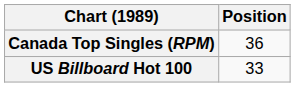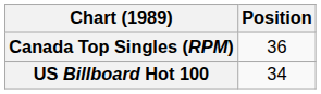 <table class="wikitable plainrowheaders" style="text-align:center">
 <tr>
 <th>Chart (1989)</th>
 <th>Position</th>
 </tr>
 <tr>
 <th scope="row">Canada Top Singles (<em>RPM</em>)</th>
 <td>36</td>
 </tr>
 <tr>
 <th scope="row">US <em>Billboard</em> Hot 100</th>
-<td>33</td>
+<td>34</td>
 </tr>
 </table>
